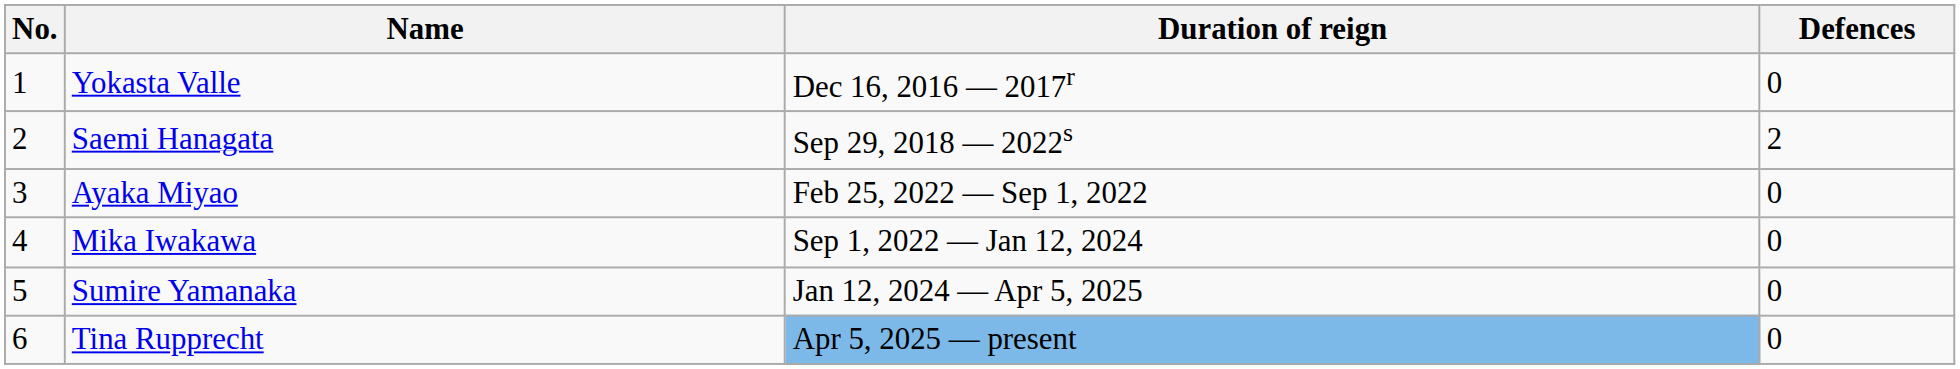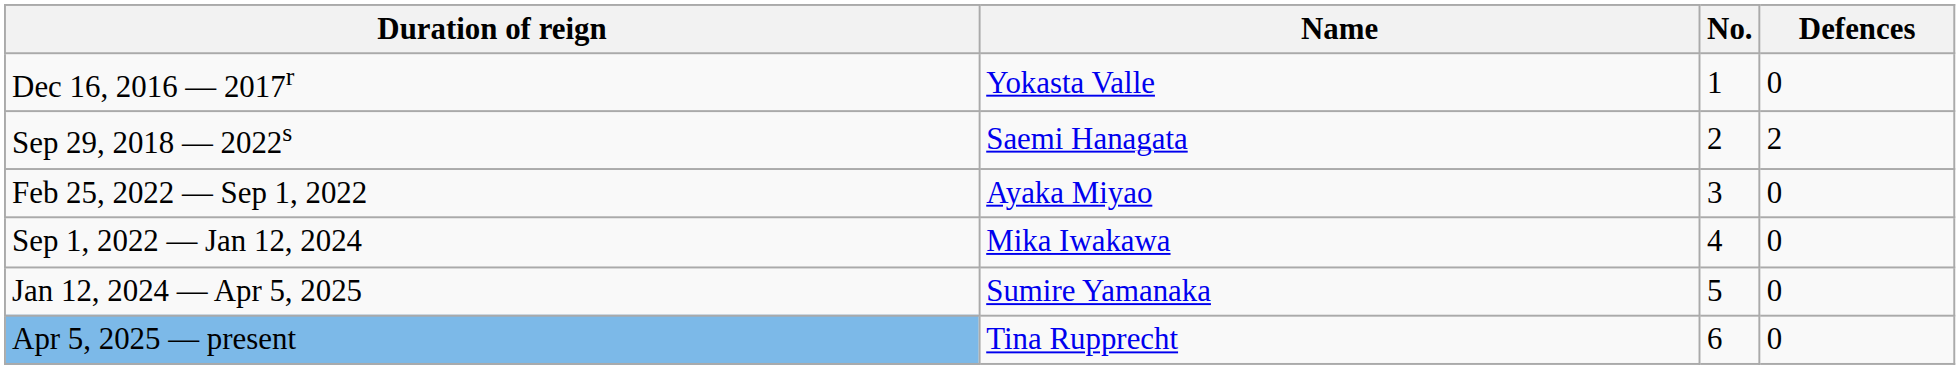 <table class="wikitable" width=80%>
 <tr>
+<th width=50%>Duration of reign</th>
+<th width=37%>Name</th>
 <th width=3%>No.</th>
-<th width=37%>Name</th>
-<th width=50%>Duration of reign</th>
 <th width=10%>Defences</th>
 </tr>
 <tr>
+<td>Dec 16, 2016 — 2017<sup>r</sup></td>
+<td align=left> <a href='#'>Yokasta Valle</a></td>
 <td>1</td>
-<td align=left> <a href='#'>Yokasta Valle</a></td>
-<td>Dec 16, 2016 — 2017<sup>r</sup></td>
 <td>0</td>
 </tr>
 <tr>
+<td>Sep 29, 2018 — 2022<sup>s</sup></td>
+<td align=left> <a href='#'>Saemi Hanagata</a></td>
 <td>2</td>
-<td align=left> <a href='#'>Saemi Hanagata</a></td>
-<td>Sep 29, 2018 — 2022<sup>s</sup></td>
 <td>2</td>
 </tr>
 <tr>
+<td>Feb 25, 2022 — Sep 1, 2022</td>
+<td align=left> <a href='#'>Ayaka Miyao</a></td>
 <td>3</td>
-<td align=left> <a href='#'>Ayaka Miyao</a></td>
-<td>Feb 25, 2022 — Sep 1, 2022</td>
 <td>0</td>
 </tr>
 <tr>
+<td>Sep 1, 2022 — Jan 12, 2024</td>
+<td align=left> <a href='#'>Mika Iwakawa</a></td>
 <td>4</td>
-<td align=left> <a href='#'>Mika Iwakawa</a></td>
-<td>Sep 1, 2022 — Jan 12, 2024</td>
 <td>0</td>
 </tr>
 <tr>
+<td>Jan 12, 2024 — Apr 5, 2025</td>
+<td align=left> <a href='#'>Sumire Yamanaka</a></td>
 <td>5</td>
-<td align=left> <a href='#'>Sumire Yamanaka</a></td>
-<td>Jan 12, 2024 — Apr 5, 2025</td>
 <td>0</td>
 </tr>
 <tr>
+<td style="background:#7CB9E8;" width=5px>Apr 5, 2025 — present</td>
+<td align=left> <a href='#'>Tina Rupprecht</a></td>
 <td>6</td>
-<td align=left> <a href='#'>Tina Rupprecht</a></td>
-<td style="background:#7CB9E8;" width=5px>Apr 5, 2025 — present</td>
 <td>0</td>
 </tr>
 </table>
